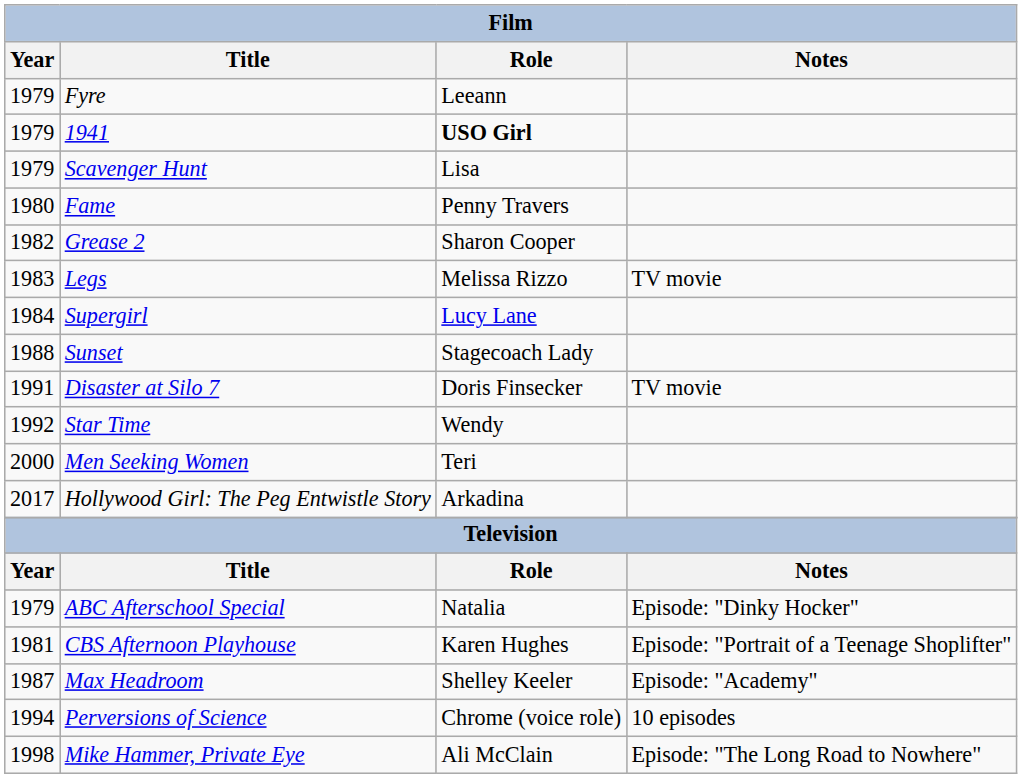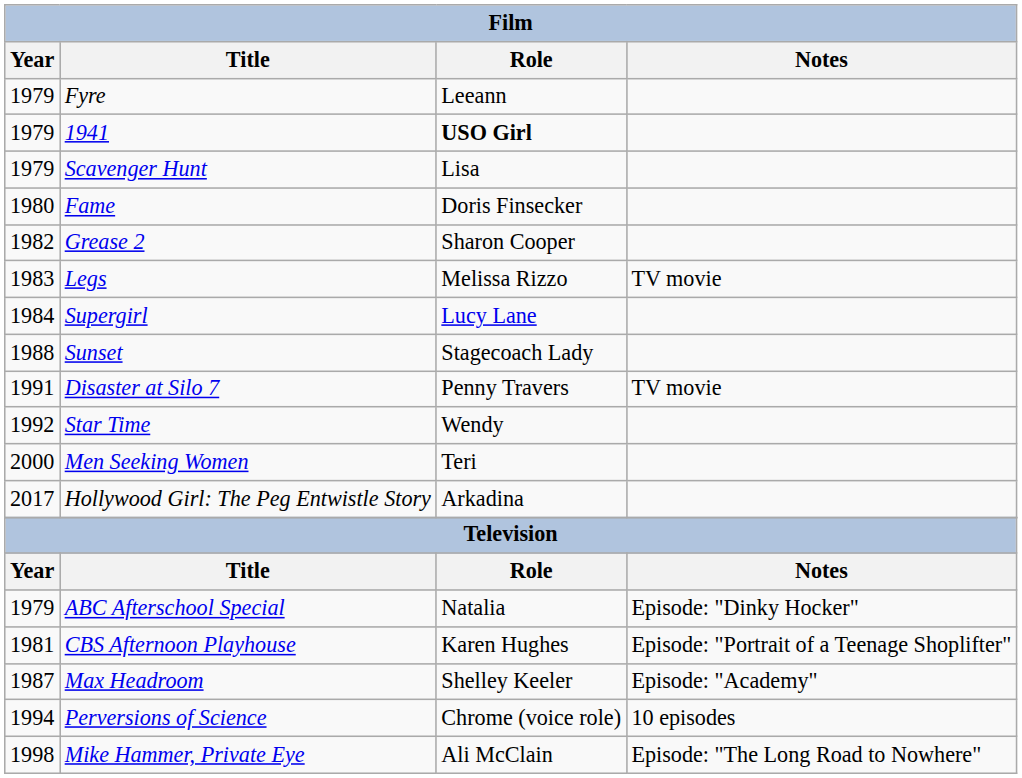 <table class="wikitable" style="font-size: 90%;">
 <tr>
 <th colspan="4" style="background: LightSteelBlue;">Film</th>
 </tr>
 <tr>
 <th>Year</th>
 <th>Title</th>
 <th>Role</th>
 <th>Notes</th>
 </tr>
 <tr>
 <td>1979</td>
 <td><em>Fyre</em></td>
 <td>Leeann</td>
 <td></td>
 </tr>
 <tr>
 <td>1979</td>
 <td><em><a href='#'>1941</a></em></td>
 <td><strong>USO Girl</strong></td>
 <td></td>
 </tr>
 <tr>
 <td>1979</td>
 <td><em><a href='#'>Scavenger Hunt</a></em></td>
 <td>Lisa</td>
 <td></td>
 </tr>
 <tr>
 <td>1980</td>
 <td><em><a href='#'>Fame</a></em></td>
-<td>Penny Travers</td>
+<td>Doris Finsecker</td>
 <td></td>
 </tr>
 <tr>
 <td>1982</td>
 <td><em><a href='#'>Grease 2</a></em></td>
 <td>Sharon Cooper</td>
 <td></td>
 </tr>
 <tr>
 <td>1983</td>
 <td><em><a href='#'>Legs</a></em></td>
 <td>Melissa Rizzo</td>
 <td>TV movie</td>
 </tr>
 <tr>
 <td>1984</td>
 <td><em><a href='#'>Supergirl</a></em></td>
 <td><a href='#'>Lucy Lane</a></td>
 <td></td>
 </tr>
 <tr>
 <td>1988</td>
 <td><em><a href='#'>Sunset</a></em></td>
 <td>Stagecoach Lady</td>
 <td></td>
 </tr>
 <tr>
 <td>1991</td>
 <td><em><a href='#'>Disaster at Silo 7</a></em></td>
-<td>Doris Finsecker</td>
+<td>Penny Travers</td>
 <td>TV movie</td>
 </tr>
 <tr>
 <td>1992</td>
 <td><em><a href='#'>Star Time</a></em></td>
 <td>Wendy</td>
 <td></td>
 </tr>
 <tr>
 <td>2000</td>
 <td><em><a href='#'>Men Seeking Women</a></em></td>
 <td>Teri</td>
 <td></td>
 </tr>
 <tr>
 <td>2017</td>
 <td><em>Hollywood Girl: The Peg Entwistle Story </em></td>
 <td>Arkadina</td>
 <td></td>
 </tr>
 <tr>
 </tr>
 <tr>
 <th colspan="4" style="background: LightSteelBlue;">Television</th>
 </tr>
 <tr>
 <th>Year</th>
 <th>Title</th>
 <th>Role</th>
 <th>Notes</th>
 </tr>
 <tr>
 <td>1979</td>
 <td><em><a href='#'>ABC Afterschool Special</a></em></td>
 <td>Natalia</td>
 <td>Episode: "Dinky Hocker"</td>
 </tr>
 <tr>
 <td>1981</td>
 <td><em><a href='#'>CBS Afternoon Playhouse</a></em></td>
 <td>Karen Hughes</td>
 <td>Episode: "Portrait of a Teenage Shoplifter"</td>
 </tr>
 <tr>
 <td>1987</td>
 <td><em><a href='#'>Max Headroom</a></em></td>
 <td>Shelley Keeler</td>
 <td>Episode: "Academy"</td>
 </tr>
 <tr>
 <td>1994</td>
 <td><em><a href='#'>Perversions of Science</a></em></td>
 <td>Chrome (voice role)</td>
 <td>10 episodes</td>
 </tr>
 <tr>
 <td>1998</td>
 <td><em><a href='#'>Mike Hammer, Private Eye</a></em></td>
 <td>Ali McClain</td>
 <td>Episode: "The Long Road to Nowhere"</td>
 </tr>
 </table>
